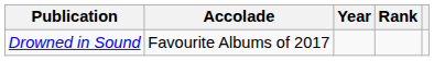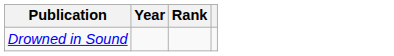 <table class="sortable wikitable">
 <tr>
 <th>Publication</th>
-<th>Accolade</th>
 <th>Year</th>
 <th>Rank</th>
 <th class="unsortable"></th>
 </tr>
 <tr>
 <td><em><a href='#'>Drowned in Sound</a></em></td>
-<td>Favourite Albums of 2017</td>
 <td></td>
 <td></td>
 <td></td>
 </tr>
 </table>
